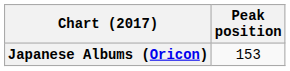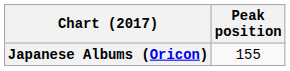 <table class="wikitable plainrowheaders" style="text-align:center">
 <tr>
 <th scope="col">Chart (2017)</th>
 <th scope="col">Peak<br>position</th>
 </tr>
 <tr>
 <th scope="row">Japanese Albums (<a href='#'>Oricon</a>)</th>
-<td>153</td>
+<td>155</td>
 </tr>
 </table>
